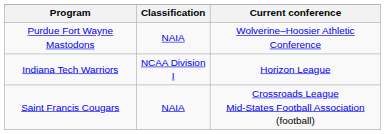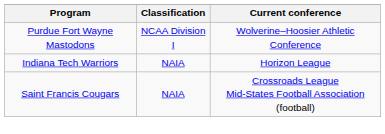 <table class="wikitable sortable" style="font-size:100%;text-align:center;line-height:135%">
 <tr>
 </tr>
 <tr>
 <th>Program</th>
 <th>Classification</th>
 <th>Current conference</th>
 </tr>
 <tr>
 <td><a href='#'>Purdue Fort Wayne Mastodons</a></td>
-<td><a href='#'>NAIA</a></td>
+<td><a href='#'>NCAA Division I</a></td>
 <td><a href='#'>Wolverine–Hoosier Athletic Conference</a></td>
 </tr>
 <tr>
 <td><a href='#'>Indiana Tech Warriors</a></td>
-<td><a href='#'>NCAA Division I</a></td>
+<td><a href='#'>NAIA</a></td>
 <td><a href='#'>Horizon League</a></td>
 </tr>
 <tr>
 <td><a href='#'>Saint Francis Cougars</a></td>
 <td><a href='#'>NAIA</a></td>
 <td><a href='#'>Crossroads League</a><br><a href='#'>Mid-States Football Association</a> (football)</td>
 </tr>
 </table>
